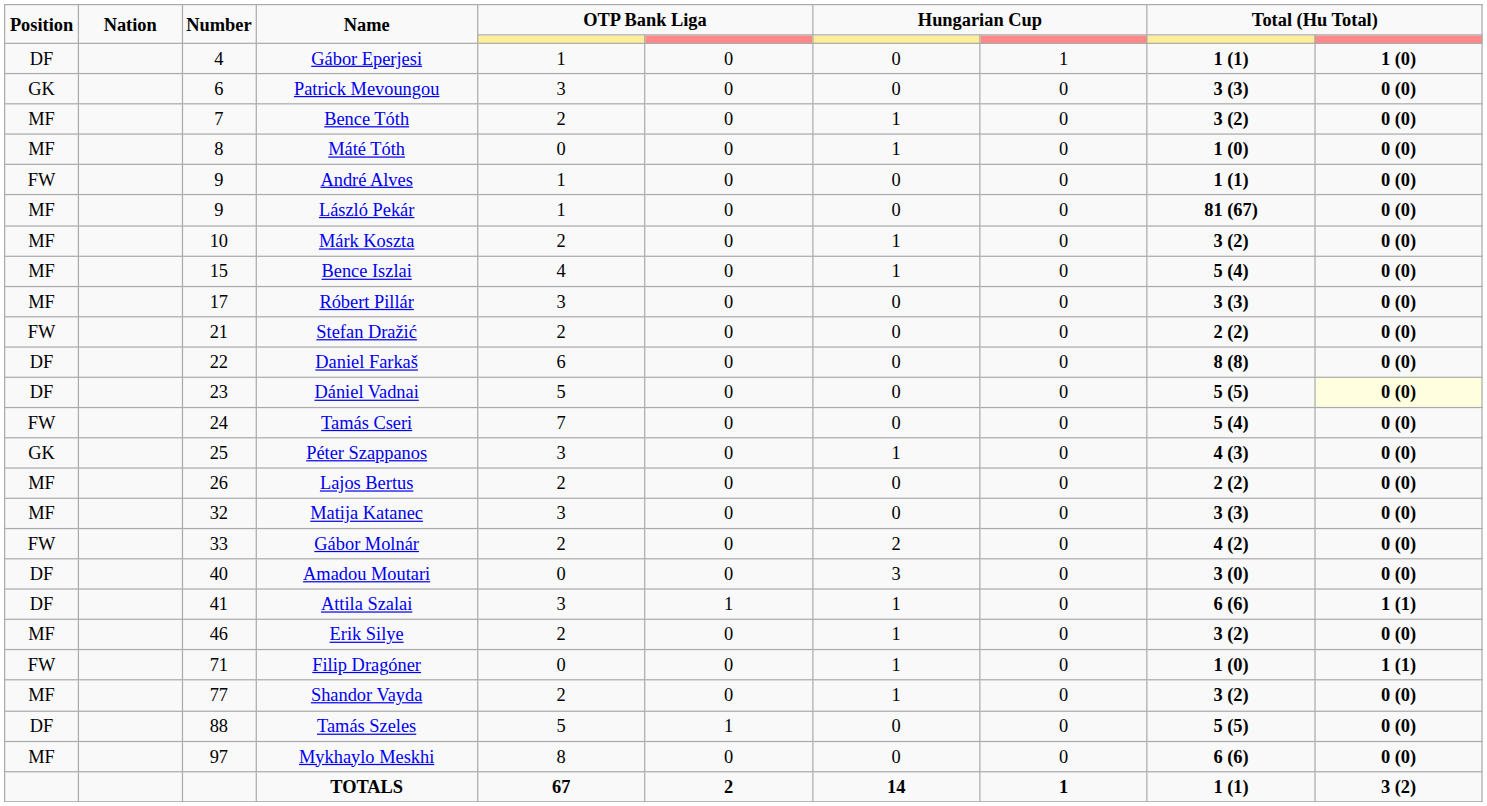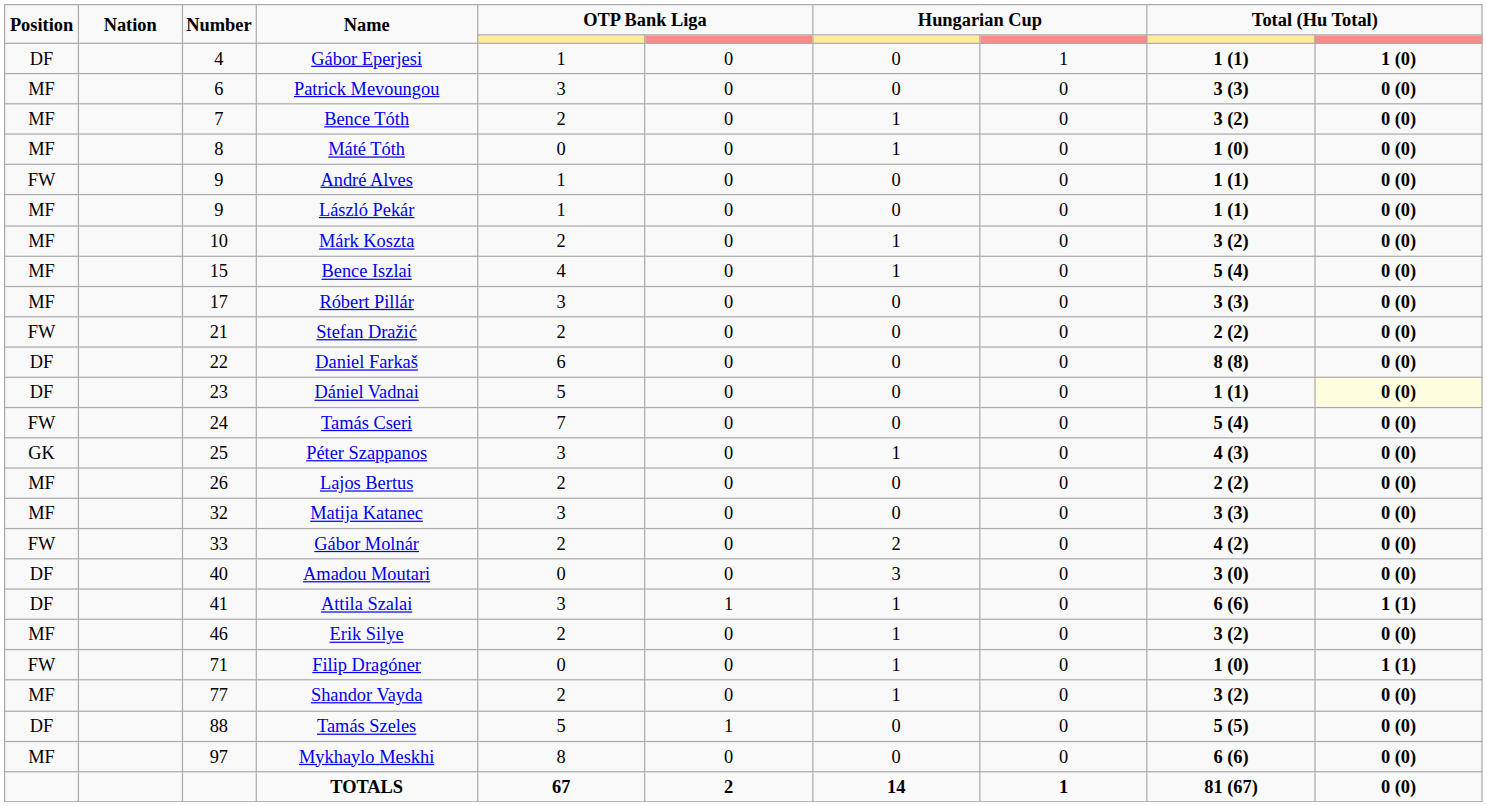 <table class="wikitable" style="font-size: 95%; text-align: center;">
 <tr>
 <td rowspan="2" width="5%" align="center"><strong>Position</strong></td>
 <td rowspan="2" width="7%" align="center"><strong>Nation</strong></td>
 <td rowspan="2" width="5%" align="center"><strong>Number</strong></td>
 <td rowspan="2" width="15%" align="center"><strong>Name</strong></td>
 <td colspan="2" align="center"><strong>OTP Bank Liga</strong></td>
 <td colspan="2" align="center"><strong>Hungarian Cup</strong></td>
 <td colspan="2" align="center"><strong>Total (Hu Total)</strong></td>
 </tr>
 <tr>
 <th width=60 style="background: #FFEE99"></th>
 <th width=60 style="background: #FF8888"></th>
 <th width=60 style="background: #FFEE99"></th>
 <th width=60 style="background: #FF8888"></th>
 <th width=60 style="background: #FFEE99"></th>
 <th width=60 style="background: #FF8888"></th>
 </tr>
 <tr>
 <td>DF</td>
 <td></td>
 <td>4</td>
 <td><a href='#'>Gábor Eperjesi</a></td>
 <td>1</td>
 <td>0</td>
 <td>0</td>
 <td>1</td>
 <td><strong>1 (1)</strong></td>
 <td><strong>1 (0)</strong></td>
 </tr>
 <tr>
-<td>GK</td>
+<td>MF</td>
 <td></td>
 <td>6</td>
 <td><a href='#'>Patrick Mevoungou</a></td>
 <td>3</td>
 <td>0</td>
 <td>0</td>
 <td>0</td>
 <td><strong>3 (3)</strong></td>
 <td><strong>0 (0)</strong></td>
 </tr>
 <tr>
 <td>MF</td>
 <td></td>
 <td>7</td>
 <td><a href='#'>Bence Tóth</a></td>
 <td>2</td>
 <td>0</td>
 <td>1</td>
 <td>0</td>
 <td><strong>3 (2)</strong></td>
 <td><strong>0 (0)</strong></td>
 </tr>
 <tr>
 <td>MF</td>
 <td></td>
 <td>8</td>
 <td><a href='#'>Máté Tóth</a></td>
 <td>0</td>
 <td>0</td>
 <td>1</td>
 <td>0</td>
 <td><strong>1 (0)</strong></td>
 <td><strong>0 (0)</strong></td>
 </tr>
 <tr>
 <td>FW</td>
 <td></td>
 <td>9</td>
 <td><a href='#'>André Alves</a></td>
 <td>1</td>
 <td>0</td>
 <td>0</td>
 <td>0</td>
 <td><strong>1 (1)</strong></td>
 <td><strong>0 (0)</strong></td>
 </tr>
 <tr>
 <td>MF</td>
 <td></td>
 <td>9</td>
 <td><a href='#'>László Pekár</a></td>
 <td>1</td>
 <td>0</td>
 <td>0</td>
 <td>0</td>
-<td><strong>81 (67)</strong></td>
+<td><strong>1 (1)</strong></td>
 <td><strong>0 (0)</strong></td>
 </tr>
 <tr>
 <td>MF</td>
 <td></td>
 <td>10</td>
 <td><a href='#'>Márk Koszta</a></td>
 <td>2</td>
 <td>0</td>
 <td>1</td>
 <td>0</td>
 <td><strong>3 (2)</strong></td>
 <td><strong>0 (0)</strong></td>
 </tr>
 <tr>
 <td>MF</td>
 <td></td>
 <td>15</td>
 <td><a href='#'>Bence Iszlai</a></td>
 <td>4</td>
 <td>0</td>
 <td>1</td>
 <td>0</td>
 <td><strong>5 (4)</strong></td>
 <td><strong>0 (0)</strong></td>
 </tr>
 <tr>
 <td>MF</td>
 <td></td>
 <td>17</td>
 <td><a href='#'>Róbert Pillár</a></td>
 <td>3</td>
 <td>0</td>
 <td>0</td>
 <td>0</td>
 <td><strong>3 (3)</strong></td>
 <td><strong>0 (0)</strong></td>
 </tr>
 <tr>
 <td>FW</td>
 <td></td>
 <td>21</td>
 <td><a href='#'>Stefan Dražić</a></td>
 <td>2</td>
 <td>0</td>
 <td>0</td>
 <td>0</td>
 <td><strong>2 (2)</strong></td>
 <td><strong>0 (0)</strong></td>
 </tr>
 <tr>
 <td>DF</td>
 <td></td>
 <td>22</td>
 <td><a href='#'>Daniel Farkaš</a></td>
 <td>6</td>
 <td>0</td>
 <td>0</td>
 <td>0</td>
 <td><strong>8 (8)</strong></td>
 <td><strong>0 (0)</strong></td>
 </tr>
 <tr>
 <td>DF</td>
 <td></td>
 <td>23</td>
 <td><a href='#'>Dániel Vadnai</a></td>
 <td>5</td>
 <td>0</td>
 <td>0</td>
 <td>0</td>
-<td><strong>5 (5)</strong></td>
+<td><strong>1 (1)</strong></td>
 <td style="background: lightyellow;"><strong>0 (0)</strong></td>
 </tr>
 <tr>
 <td>FW</td>
 <td></td>
 <td>24</td>
 <td><a href='#'>Tamás Cseri</a></td>
 <td>7</td>
 <td>0</td>
 <td>0</td>
 <td>0</td>
 <td><strong>5 (4)</strong></td>
 <td><strong>0 (0)</strong></td>
 </tr>
 <tr>
 <td>GK</td>
 <td></td>
 <td>25</td>
 <td><a href='#'>Péter Szappanos</a></td>
 <td>3</td>
 <td>0</td>
 <td>1</td>
 <td>0</td>
 <td><strong>4 (3)</strong></td>
 <td><strong>0 (0)</strong></td>
 </tr>
 <tr>
 <td>MF</td>
 <td></td>
 <td>26</td>
 <td><a href='#'>Lajos Bertus</a></td>
 <td>2</td>
 <td>0</td>
 <td>0</td>
 <td>0</td>
 <td><strong>2 (2)</strong></td>
 <td><strong>0 (0)</strong></td>
 </tr>
 <tr>
 <td>MF</td>
 <td></td>
 <td>32</td>
 <td><a href='#'>Matija Katanec</a></td>
 <td>3</td>
 <td>0</td>
 <td>0</td>
 <td>0</td>
 <td><strong>3 (3)</strong></td>
 <td><strong>0 (0)</strong></td>
 </tr>
 <tr>
 <td>FW</td>
 <td></td>
 <td>33</td>
 <td><a href='#'>Gábor Molnár</a></td>
 <td>2</td>
 <td>0</td>
 <td>2</td>
 <td>0</td>
 <td><strong>4 (2)</strong></td>
 <td><strong>0 (0)</strong></td>
 </tr>
 <tr>
 <td>DF</td>
 <td></td>
 <td>40</td>
 <td><a href='#'>Amadou Moutari</a></td>
 <td>0</td>
 <td>0</td>
 <td>3</td>
 <td>0</td>
 <td><strong>3 (0)</strong></td>
 <td><strong>0 (0)</strong></td>
 </tr>
 <tr>
 <td>DF</td>
 <td></td>
 <td>41</td>
 <td><a href='#'>Attila Szalai</a></td>
 <td>3</td>
 <td>1</td>
 <td>1</td>
 <td>0</td>
 <td><strong>6 (6)</strong></td>
 <td><strong>1 (1)</strong></td>
 </tr>
 <tr>
 <td>MF</td>
 <td></td>
 <td>46</td>
 <td><a href='#'>Erik Silye</a></td>
 <td>2</td>
 <td>0</td>
 <td>1</td>
 <td>0</td>
 <td><strong>3 (2)</strong></td>
 <td><strong>0 (0)</strong></td>
 </tr>
 <tr>
 <td>FW</td>
 <td></td>
 <td>71</td>
 <td><a href='#'>Filip Dragóner</a></td>
 <td>0</td>
 <td>0</td>
 <td>1</td>
 <td>0</td>
 <td><strong>1 (0)</strong></td>
 <td><strong>1 (1)</strong></td>
 </tr>
 <tr>
 <td>MF</td>
 <td></td>
 <td>77</td>
 <td><a href='#'>Shandor Vayda</a></td>
 <td>2</td>
 <td>0</td>
 <td>1</td>
 <td>0</td>
 <td><strong>3 (2)</strong></td>
 <td><strong>0 (0)</strong></td>
 </tr>
 <tr>
 <td>DF</td>
 <td></td>
 <td>88</td>
 <td><a href='#'>Tamás Szeles</a></td>
 <td>5</td>
 <td>1</td>
 <td>0</td>
 <td>0</td>
 <td><strong>5 (5)</strong></td>
 <td><strong>0 (0)</strong></td>
 </tr>
 <tr>
 <td>MF</td>
 <td></td>
 <td>97</td>
 <td><a href='#'>Mykhaylo Meskhi</a></td>
 <td>8</td>
 <td>0</td>
 <td>0</td>
 <td>0</td>
 <td><strong>6 (6)</strong></td>
 <td><strong>0 (0)</strong></td>
 </tr>
 <tr>
 <td></td>
 <td></td>
 <td></td>
 <td><strong>TOTALS</strong></td>
 <td><strong>67</strong></td>
 <td><strong>2</strong></td>
 <td><strong>14</strong></td>
 <td><strong>1</strong></td>
-<td><strong>1 (1)</strong></td>
-<td><strong>3 (2)</strong></td>
+<td><strong>81 (67)</strong></td>
+<td><strong>0 (0)</strong></td>
 </tr>
 <tr>
 </tr>
 </table>
